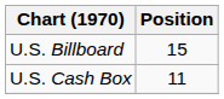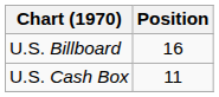 <table class="wikitable sortable">
 <tr>
 <th>Chart (1970)</th>
 <th>Position</th>
 </tr>
 <tr>
 <td>U.S. <em>Billboard</em></td>
-<td style="text-align:center;">15</td>
+<td style="text-align:center;">16</td>
 </tr>
 <tr>
 <td>U.S. <em>Cash Box</em></td>
 <td style="text-align:center;">11</td>
 </tr>
 <tr>
 </tr>
 </table>
